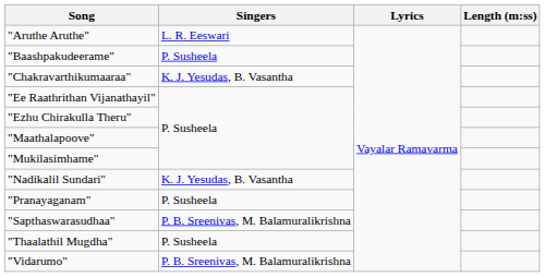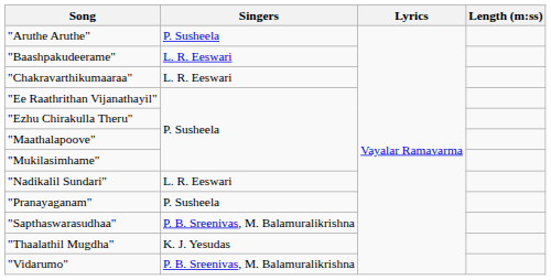 <table class="wikitable" style="font-size:95%;">
 <tr>
 <th>Song</th>
 <th>Singers</th>
 <th>Lyrics</th>
 <th>Length (m:ss)</th>
 </tr>
 <tr>
 <td>"Aruthe Aruthe"</td>
-<td><a href='#'>L. R. Eeswari</a></td>
+<td><a href='#'>P. Susheela</a></td>
 <td rowspan="12"><a href='#'>Vayalar Ramavarma</a></td>
 <td></td>
 </tr>
 <tr>
 <td>"Baashpakudeerame"</td>
-<td><a href='#'>P. Susheela</a></td>
+<td><a href='#'>L. R. Eeswari</a></td>
 <td></td>
 </tr>
 <tr>
 <td>"Chakravarthikumaaraa"</td>
-<td><a href='#'>K. J. Yesudas</a>, B. Vasantha</td>
+<td>L. R. Eeswari</td>
 <td></td>
 </tr>
 <tr>
 <td>"Ee Raathrithan Vijanathayil"</td>
 <td rowspan="4">P. Susheela</td>
 <td></td>
 </tr>
 <tr>
 <td>"Ezhu Chirakulla Theru"</td>
 <td></td>
 </tr>
 <tr>
 <td>"Maathalapoove"</td>
 <td></td>
 </tr>
 <tr>
 <td>"Mukilasimhame"</td>
 <td></td>
 </tr>
 <tr>
 <td>"Nadikalil Sundari"</td>
-<td><a href='#'>K. J. Yesudas</a>, B. Vasantha</td>
+<td>L. R. Eeswari</td>
 <td></td>
 </tr>
 <tr>
 <td>"Pranayaganam"</td>
 <td>P. Susheela</td>
 <td></td>
 </tr>
 <tr>
 <td>"Sapthaswarasudhaa"</td>
 <td><a href='#'>P. B. Sreenivas</a>, M. Balamuralikrishna</td>
 <td></td>
 </tr>
 <tr>
 <td>"Thaalathil Mugdha"</td>
-<td>P. Susheela</td>
+<td>K. J. Yesudas</td>
 <td></td>
 </tr>
 <tr>
 <td>"Vidarumo"</td>
 <td><a href='#'>P. B. Sreenivas</a>, M. Balamuralikrishna</td>
 <td></td>
 </tr>
 </table>
